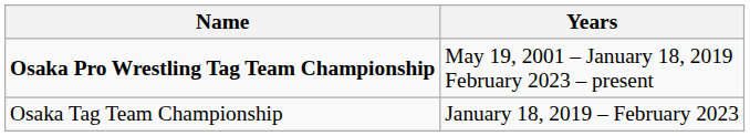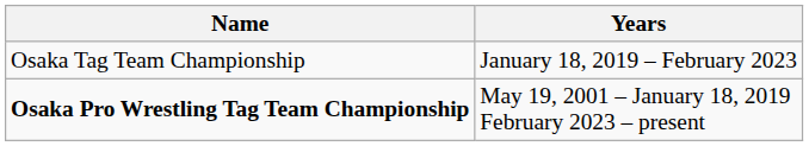 <table class="wikitable">
 <tr>
 <th>Name</th>
 <th>Years</th>
 </tr>
 <tr>
+<td>Osaka Tag Team Championship</td>
+<td>January 18, 2019 – February 2023</td>
+</tr>
+<tr>
 <td><strong>Osaka Pro Wrestling Tag Team Championship</strong></td>
 <td>May 19, 2001 – January 18, 2019<br>February 2023 – present</td>
 </tr>
-<tr>
-<td>Osaka Tag Team Championship</td>
-<td>January 18, 2019 – February 2023</td>
-</tr>
 </table>
